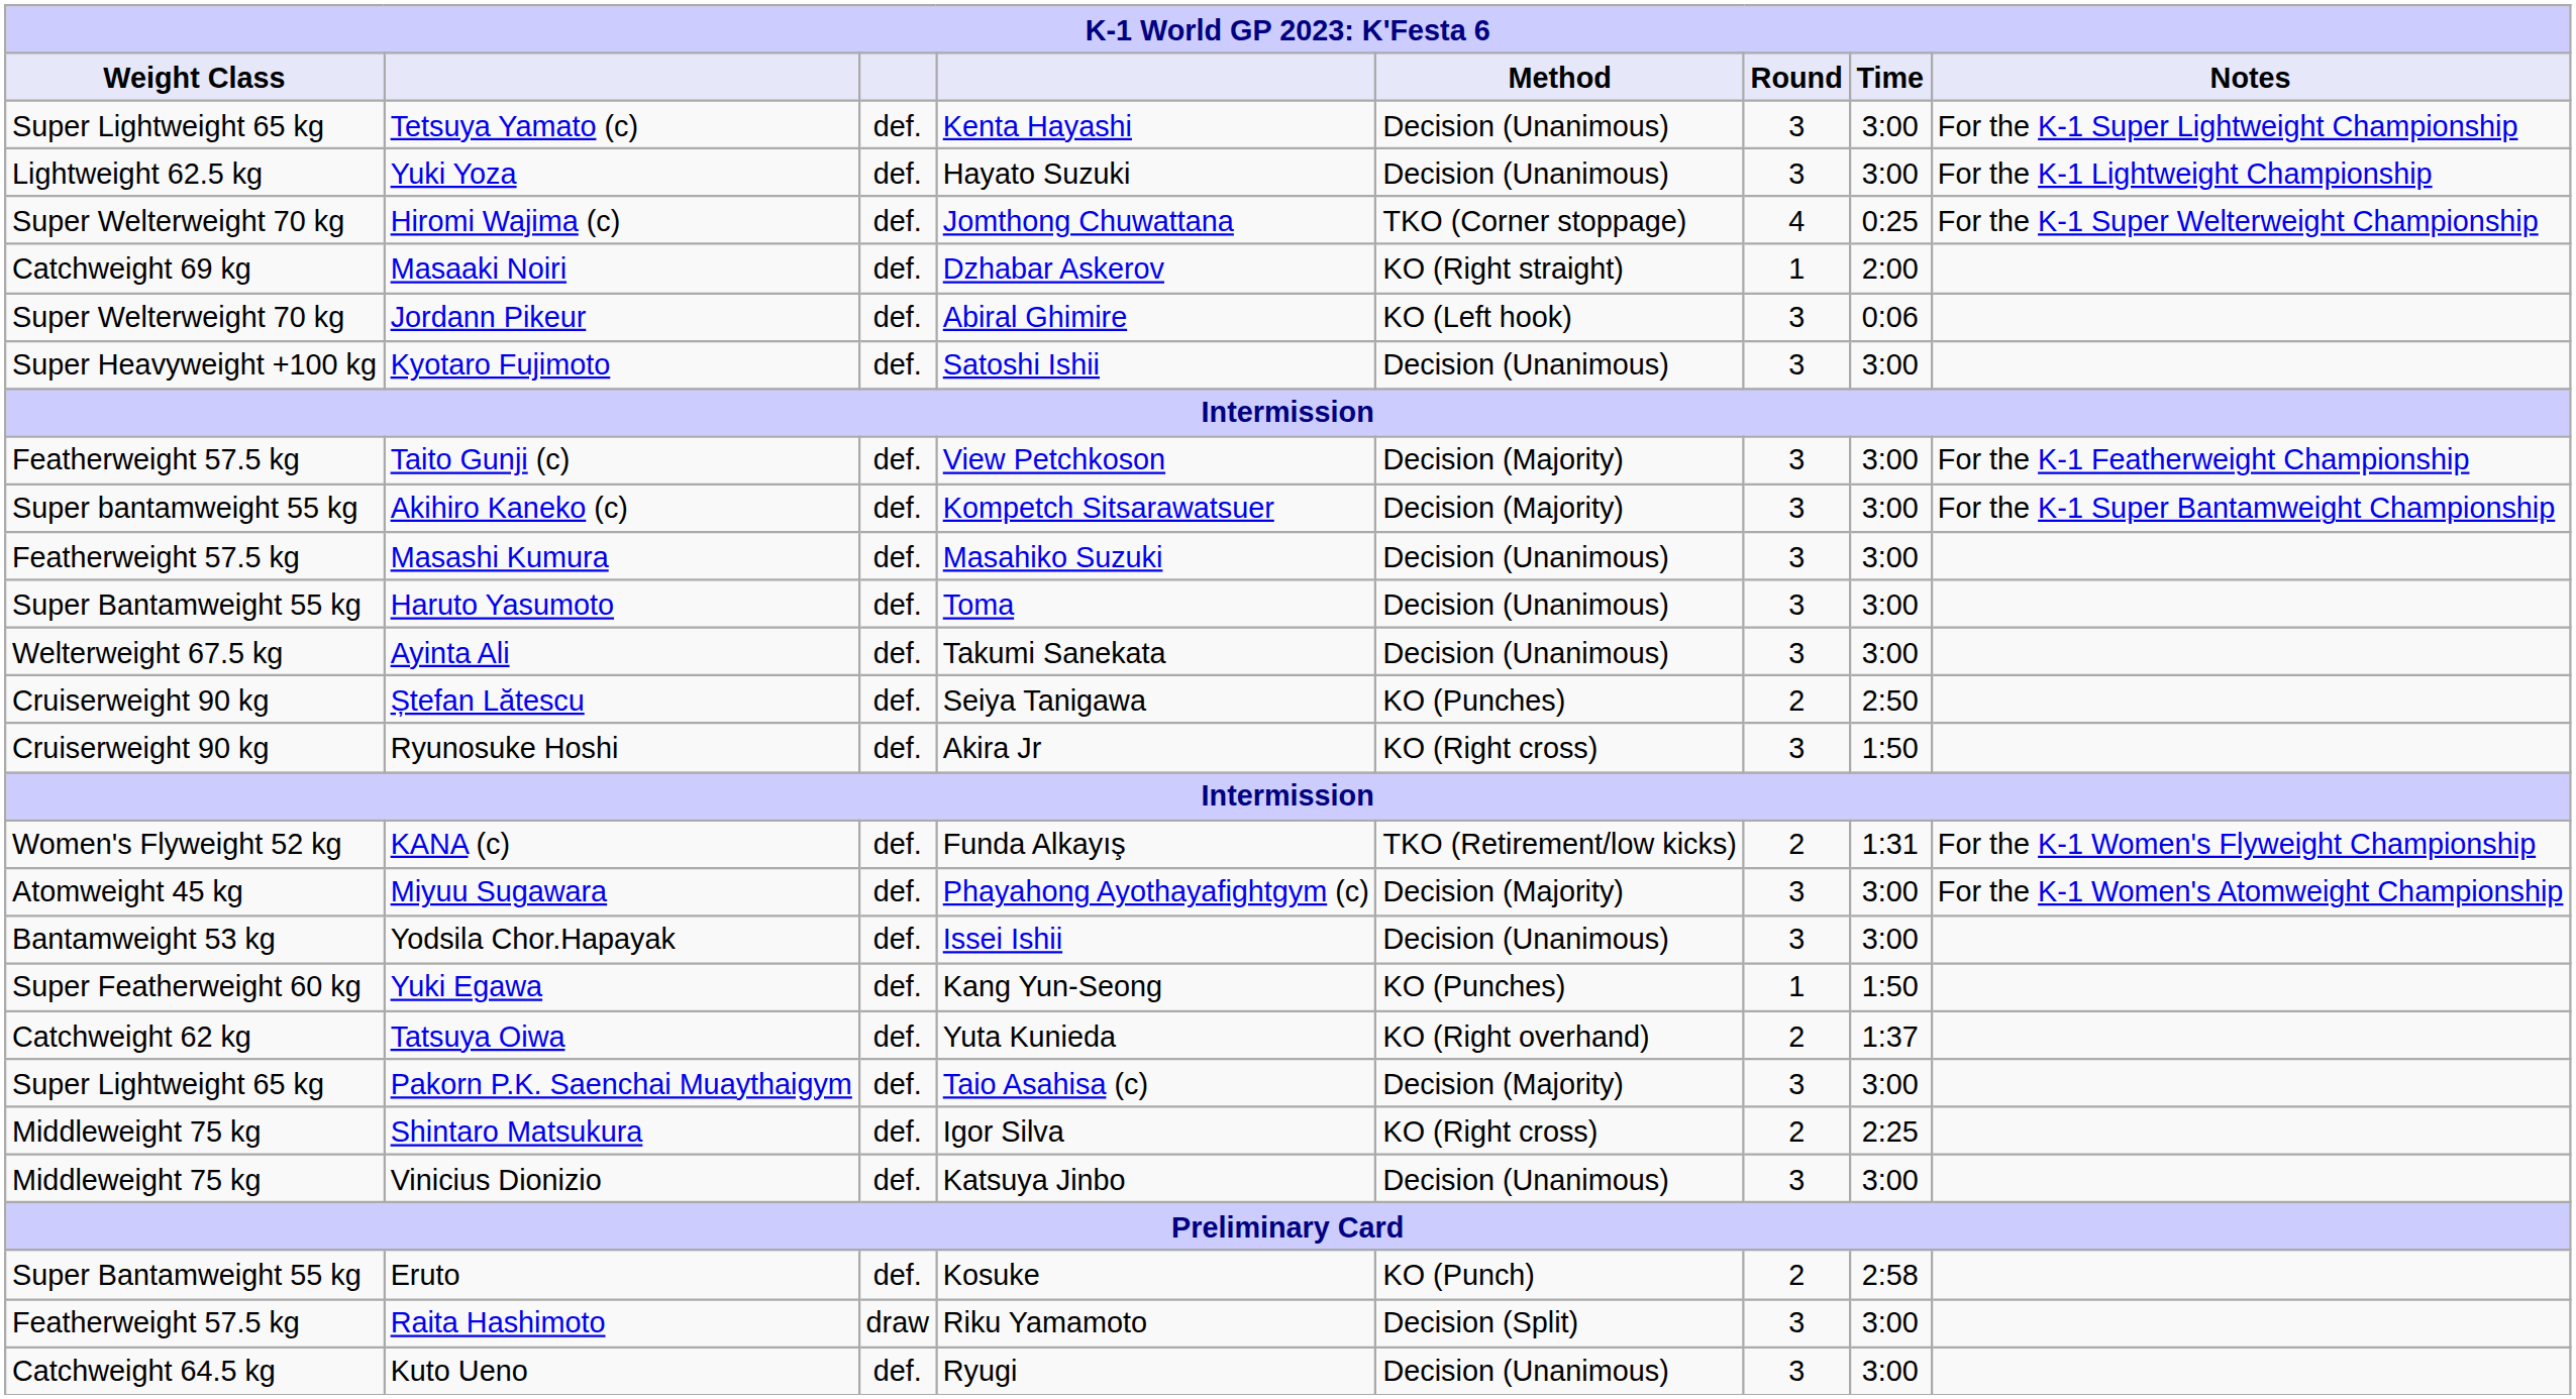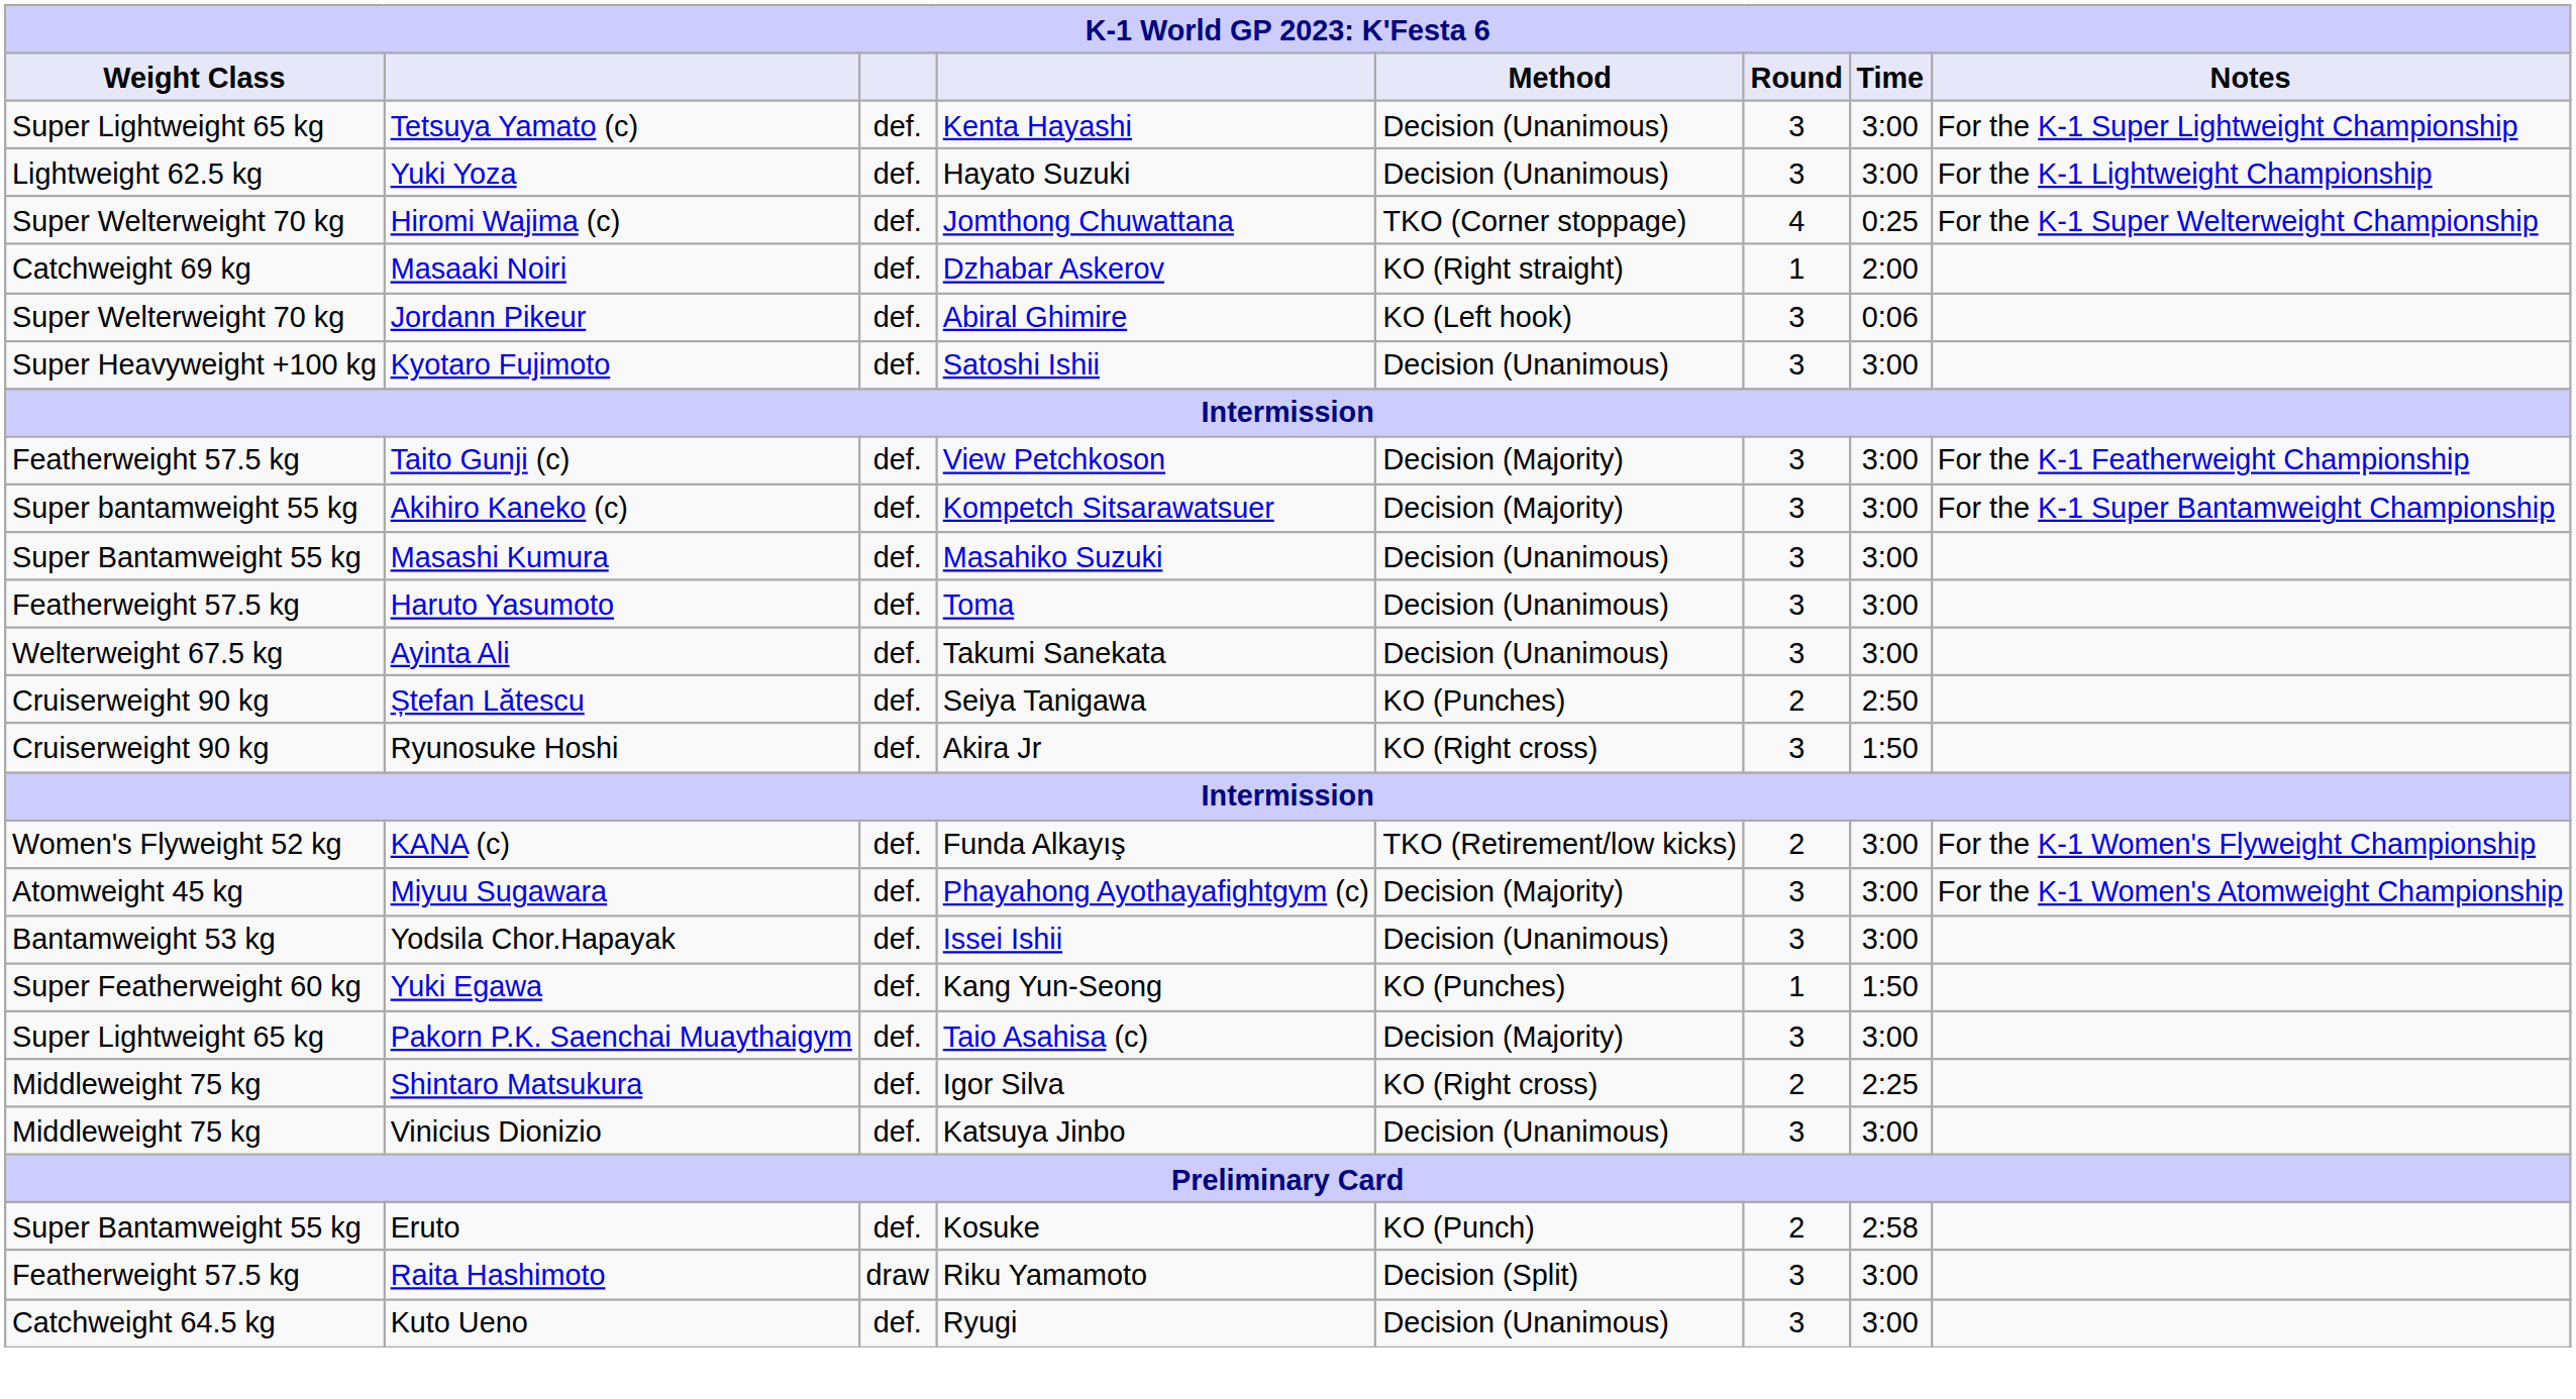 <table class="wikitable" style="font-size: 80%;">
 <tr>
 <th colspan="8" style="background-color: #ccf; color: #000080; text-align: center;"><strong>K-1 World GP 2023: K'Festa 6</strong></th>
 </tr>
 <tr>
 <th colspan="1" style="background-color: #E6E8FA; color: #000000; text-align: center;">Weight Class</th>
 <th colspan="1" style="background-color: #E6E8FA; color: #000000; text-align: center;"></th>
 <th colspan="1" style="background-color: #E6E8FA; color: #000000; text-align: center;"></th>
 <th colspan="1" style="background-color: #E6E8FA; color: #000000; text-align: center;"></th>
 <th colspan="1" style="background-color: #E6E8FA; color: #000000; text-align: center;">Method</th>
 <th colspan="1" style="background-color: #E6E8FA; color: #000000; text-align: center;">Round</th>
 <th colspan="1" style="background-color: #E6E8FA; color: #000000; text-align: center;">Time</th>
 <th colspan="1" style="background-color: #E6E8FA; color: #000000; text-align: center;">Notes</th>
 </tr>
 <tr>
 <td>Super Lightweight 65 kg</td>
 <td> <a href='#'>Tetsuya Yamato</a> (c)</td>
 <td align=center>def.</td>
 <td> <a href='#'>Kenta Hayashi</a></td>
 <td>Decision (Unanimous)</td>
 <td align=center>3</td>
 <td align=center>3:00</td>
 <td>For the <a href='#'>K-1 Super Lightweight Championship</a></td>
 </tr>
 <tr>
 <td>Lightweight 62.5 kg</td>
 <td> <a href='#'>Yuki Yoza</a></td>
 <td align=center>def.</td>
 <td> Hayato Suzuki</td>
 <td>Decision (Unanimous)</td>
 <td align=center>3</td>
 <td align=center>3:00</td>
 <td>For the <a href='#'>K-1 Lightweight Championship</a></td>
 </tr>
 <tr>
 <td>Super Welterweight 70 kg</td>
 <td> <a href='#'>Hiromi Wajima</a> (c)</td>
 <td align=center>def.</td>
 <td> <a href='#'>Jomthong Chuwattana</a></td>
 <td>TKO (Corner stoppage)</td>
 <td align=center>4</td>
 <td align=center>0:25</td>
 <td>For the <a href='#'>K-1 Super Welterweight Championship</a></td>
 </tr>
 <tr>
 <td>Catchweight 69 kg</td>
 <td> <a href='#'>Masaaki Noiri</a></td>
 <td align=center>def.</td>
 <td> <a href='#'>Dzhabar Askerov</a></td>
 <td>KO (Right straight)</td>
 <td align=center>1</td>
 <td align=center>2:00</td>
 <td></td>
 </tr>
 <tr>
 <td>Super Welterweight 70 kg</td>
 <td> <a href='#'>Jordann Pikeur</a></td>
 <td align=center>def.</td>
 <td> <a href='#'>Abiral Ghimire</a></td>
 <td>KO (Left hook)</td>
 <td align=center>3</td>
 <td align=center>0:06</td>
 <td></td>
 </tr>
 <tr>
 <td>Super Heavyweight +100 kg</td>
 <td> <a href='#'>Kyotaro Fujimoto</a></td>
 <td align=center>def.</td>
 <td> <a href='#'>Satoshi Ishii</a></td>
 <td>Decision (Unanimous)</td>
 <td align=center>3</td>
 <td align=center>3:00</td>
 <td></td>
 </tr>
 <tr>
 <th colspan="8" style="background-color: #ccf; color: #000080; text-align: center;"><strong>Intermission</strong></th>
 </tr>
 <tr>
 <td>Featherweight 57.5 kg</td>
 <td> <a href='#'>Taito Gunji</a> (c)</td>
 <td align=center>def.</td>
 <td> <a href='#'>View Petchkoson</a></td>
 <td>Decision (Majority)</td>
 <td align=center>3</td>
 <td align=center>3:00</td>
 <td>For the <a href='#'>K-1 Featherweight Championship</a></td>
 </tr>
 <tr>
 <td>Super bantamweight 55 kg</td>
 <td> <a href='#'>Akihiro Kaneko</a> (c)</td>
 <td align=center>def.</td>
 <td> <a href='#'>Kompetch Sitsarawatsuer</a></td>
 <td>Decision (Majority)</td>
 <td align=center>3</td>
 <td align=center>3:00</td>
 <td>For the <a href='#'>K-1 Super Bantamweight Championship</a></td>
 </tr>
 <tr>
-<td>Featherweight 57.5 kg</td>
+<td>Super Bantamweight 55 kg</td>
 <td> <a href='#'>Masashi Kumura</a></td>
 <td align=center>def.</td>
 <td> <a href='#'>Masahiko Suzuki</a></td>
 <td>Decision (Unanimous)</td>
 <td align=center>3</td>
 <td align=center>3:00</td>
 <td></td>
 </tr>
 <tr>
-<td>Super Bantamweight 55 kg</td>
+<td>Featherweight 57.5 kg</td>
 <td> <a href='#'>Haruto Yasumoto</a></td>
 <td align=center>def.</td>
 <td> <a href='#'>Toma</a></td>
 <td>Decision (Unanimous)</td>
 <td align=center>3</td>
 <td align=center>3:00</td>
 <td></td>
 </tr>
 <tr>
 <td>Welterweight 67.5 kg</td>
 <td> <a href='#'>Ayinta Ali</a></td>
 <td align=center>def.</td>
 <td> Takumi Sanekata</td>
 <td>Decision (Unanimous)</td>
 <td align=center>3</td>
 <td align=center>3:00</td>
 <td></td>
 </tr>
 <tr>
 <td>Cruiserweight 90 kg</td>
 <td> <a href='#'>Ștefan Lătescu</a></td>
 <td align=center>def.</td>
 <td> Seiya Tanigawa</td>
 <td>KO (Punches)</td>
 <td align=center>2</td>
 <td align=center>2:50</td>
 <td></td>
 </tr>
 <tr>
 <td>Cruiserweight 90 kg</td>
 <td> Ryunosuke Hoshi</td>
 <td align=center>def.</td>
 <td> Akira Jr</td>
 <td>KO (Right cross)</td>
 <td align=center>3</td>
 <td align=center>1:50</td>
 <td></td>
 </tr>
 <tr>
 <th colspan="8" style="background-color: #ccf; color: #000080; text-align: center;"><strong>Intermission</strong></th>
 </tr>
 <tr>
 <td>Women's Flyweight 52 kg</td>
 <td> <a href='#'>KANA</a> (c)</td>
 <td align=center>def.</td>
 <td> Funda Alkayış</td>
 <td>TKO (Retirement/low kicks)</td>
 <td align=center>2</td>
-<td align=center>1:31</td>
+<td align=center>3:00</td>
 <td>For the <a href='#'>K-1 Women's Flyweight Championship</a></td>
 </tr>
 <tr>
 <td>Atomweight 45 kg</td>
 <td> <a href='#'>Miyuu Sugawara</a></td>
 <td align=center>def.</td>
 <td> <a href='#'>Phayahong Ayothayafightgym</a> (c)</td>
 <td>Decision (Majority)</td>
 <td align=center>3</td>
 <td align=center>3:00</td>
 <td>For the <a href='#'>K-1 Women's Atomweight Championship</a></td>
 </tr>
 <tr>
 <td>Bantamweight 53 kg</td>
 <td> Yodsila Chor.Hapayak</td>
 <td align=center>def.</td>
 <td> <a href='#'>Issei Ishii</a></td>
 <td>Decision (Unanimous)</td>
 <td align=center>3</td>
 <td align=center>3:00</td>
 <td></td>
 </tr>
 <tr>
 <td>Super Featherweight 60 kg</td>
 <td> <a href='#'>Yuki Egawa</a></td>
 <td align=center>def.</td>
 <td> Kang Yun-Seong</td>
 <td>KO (Punches)</td>
 <td align=center>1</td>
 <td align=center>1:50</td>
-<td></td>
-</tr>
-<tr>
-<td>Catchweight 62 kg</td>
-<td> <a href='#'>Tatsuya Oiwa</a></td>
-<td align=center>def.</td>
-<td> Yuta Kunieda</td>
-<td>KO (Right overhand)</td>
-<td align=center>2</td>
-<td align=center>1:37</td>
 <td></td>
 </tr>
 <tr>
 <td>Super Lightweight 65 kg</td>
 <td> <a href='#'>Pakorn P.K. Saenchai Muaythaigym</a></td>
 <td align=center>def.</td>
 <td> <a href='#'>Taio Asahisa</a> (c)</td>
 <td>Decision (Majority)</td>
 <td align=center>3</td>
 <td align=center>3:00</td>
 <td></td>
 </tr>
 <tr>
 <td>Middleweight 75 kg</td>
 <td> <a href='#'>Shintaro Matsukura</a></td>
 <td align=center>def.</td>
 <td> Igor Silva</td>
 <td>KO (Right cross)</td>
 <td align=center>2</td>
 <td align=center>2:25</td>
 <td></td>
 </tr>
 <tr>
 <td>Middleweight 75 kg</td>
 <td> Vinicius Dionizio</td>
 <td align=center>def.</td>
 <td> Katsuya Jinbo</td>
 <td>Decision (Unanimous)</td>
 <td align=center>3</td>
 <td align=center>3:00</td>
 <td></td>
 </tr>
 <tr>
 <th colspan="8" style="background-color: #ccf; color: #000080; text-align: center;"><strong>Preliminary Card</strong></th>
 </tr>
 <tr>
 <td>Super Bantamweight 55 kg</td>
 <td> Eruto</td>
 <td align=center>def.</td>
 <td> Kosuke</td>
 <td>KO (Punch)</td>
 <td align=center>2</td>
 <td align=center>2:58</td>
 <td></td>
 </tr>
 <tr>
 <td>Featherweight 57.5 kg</td>
 <td> <a href='#'>Raita Hashimoto</a></td>
 <td align=center>draw</td>
 <td> Riku Yamamoto</td>
 <td>Decision (Split)</td>
 <td align=center>3</td>
 <td align=center>3:00</td>
 <td></td>
 </tr>
 <tr>
 <td>Catchweight 64.5 kg</td>
 <td> Kuto Ueno</td>
 <td align=center>def.</td>
 <td> Ryugi</td>
 <td>Decision (Unanimous)</td>
 <td align=center>3</td>
 <td align=center>3:00</td>
 <td></td>
 </tr>
 </table>
